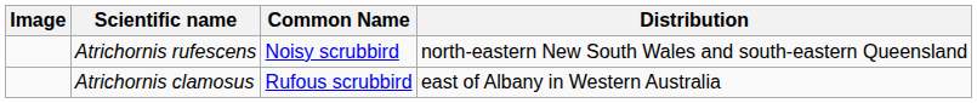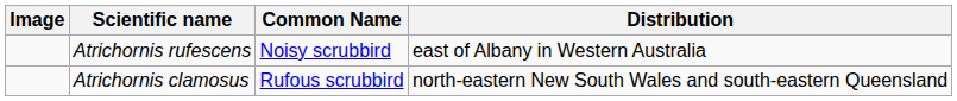 <table class="wikitable">
 <tr>
 <th>Image</th>
 <th>Scientific name</th>
 <th>Common Name</th>
 <th>Distribution</th>
 </tr>
 <tr>
 <td></td>
 <td><em>Atrichornis rufescens</em></td>
 <td><a href='#'>Noisy scrubbird</a></td>
-<td>north-eastern New South Wales and south-eastern Queensland</td>
+<td>east of Albany in Western Australia</td>
 </tr>
 <tr>
 <td></td>
 <td><em>Atrichornis clamosus</em></td>
 <td><a href='#'>Rufous scrubbird</a></td>
-<td>east of Albany in Western Australia</td>
+<td>north-eastern New South Wales and south-eastern Queensland</td>
 </tr>
 <tr>
 </tr>
 </table>
